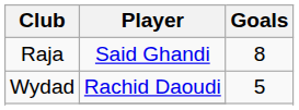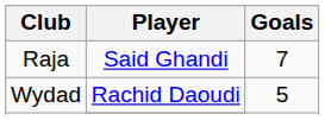 <table class="wikitable" style="text-align: center">
 <tr>
 <th>Club</th>
 <th>Player</th>
 <th>Goals</th>
 </tr>
 <tr>
 <td>Raja</td>
 <td> <a href='#'>Said Ghandi</a></td>
-<td>8</td>
+<td>7</td>
 </tr>
 <tr>
 <td rowspan=2>Wydad</td>
 <td> <a href='#'>Rachid Daoudi</a></td>
 <td rowspan=2>5</td>
 </tr>
 <tr>
 </tr>
 </table>
